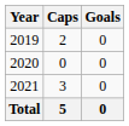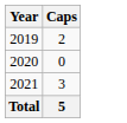 <table class="wikitable" style="text-align: center;">
 <tr>
 <th>Year</th>
 <th>Caps</th>
-<th>Goals</th>
 </tr>
 <tr>
 <td>2019</td>
 <td>2</td>
-<td>0</td>
 </tr>
 <tr>
 <td>2020</td>
-<td>0</td>
 <td>0</td>
 </tr>
 <tr>
 <td>2021</td>
 <td>3</td>
-<td>0</td>
 </tr>
 <tr>
 <th>Total</th>
 <th>5</th>
-<th>0</th>
 </tr>
 </table>
